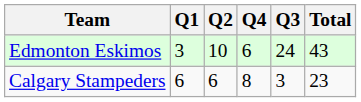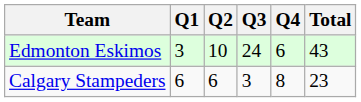 <table class="wikitable">
 <tr>
 <th>Team</th>
 <th>Q1</th>
 <th>Q2</th>
+<th>Q3</th>
 <th>Q4</th>
-<th>Q3</th>
 <th>Total</th>
 </tr>
 <tr style="background-color:#ddffdd">
 <td><a href='#'>Edmonton Eskimos</a></td>
 <td>3</td>
 <td>10</td>
+<td>24</td>
 <td>6</td>
-<td>24</td>
 <td>43</td>
 </tr>
 <tr>
 <td><a href='#'>Calgary Stampeders</a></td>
 <td>6</td>
 <td>6</td>
+<td>3</td>
 <td>8</td>
-<td>3</td>
 <td>23</td>
 </tr>
 </table>
